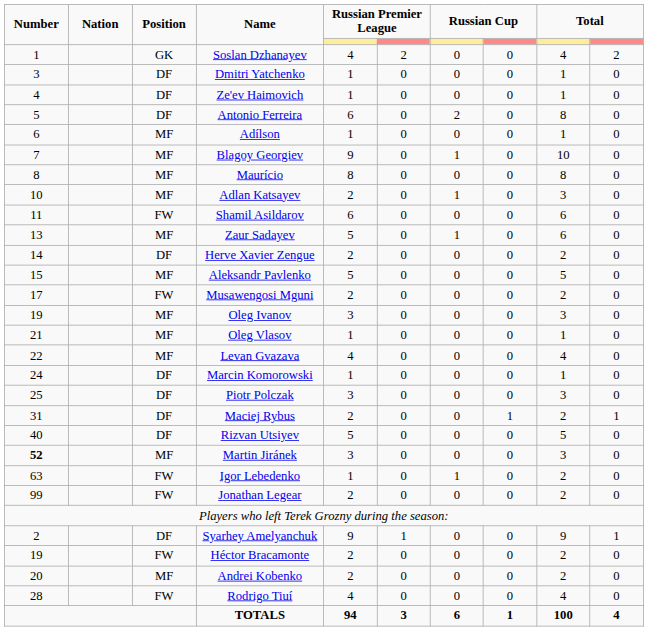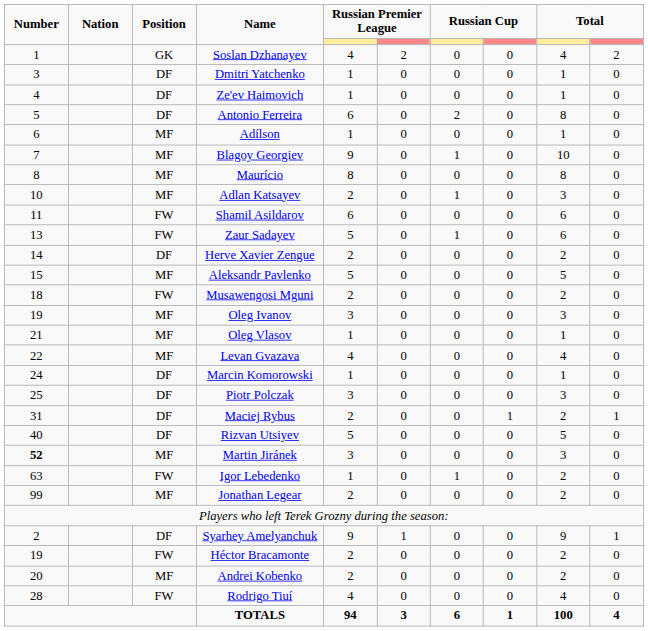 <table class="wikitable" style="font-size: 100%; text-align: center;">
 <tr>
 <td rowspan="2" width="10%" align="center"><strong>Number</strong></td>
 <td rowspan="2" width="10%" align="center"><strong>Nation</strong></td>
 <td rowspan="2" width="10%" align="center"><strong>Position</strong></td>
 <td rowspan="2" width="20%" align="center"><strong>Name</strong></td>
 <td colspan="2" align="center"><strong>Russian Premier League</strong></td>
 <td colspan="2" align="center"><strong>Russian Cup</strong></td>
 <td colspan="2" align="center"><strong>Total</strong></td>
 </tr>
 <tr>
 <th width=60 style="background: #FFEE99"></th>
 <th width=60 style="background: #FF8888"></th>
 <th width=60 style="background: #FFEE99"></th>
 <th width=60 style="background: #FF8888"></th>
 <th width=60 style="background: #FFEE99"></th>
 <th width=60 style="background: #FF8888"></th>
 </tr>
 <tr>
 <td>1</td>
 <td></td>
 <td>GK</td>
 <td><a href='#'>Soslan Dzhanayev</a></td>
 <td>4</td>
 <td>2</td>
 <td>0</td>
 <td>0</td>
 <td>4</td>
 <td>2</td>
 </tr>
 <tr>
 <td>3</td>
 <td></td>
 <td>DF</td>
 <td><a href='#'>Dmitri Yatchenko</a></td>
 <td>1</td>
 <td>0</td>
 <td>0</td>
 <td>0</td>
 <td>1</td>
 <td>0</td>
 </tr>
 <tr>
 <td>4</td>
 <td></td>
 <td>DF</td>
 <td><a href='#'>Ze'ev Haimovich</a></td>
 <td>1</td>
 <td>0</td>
 <td>0</td>
 <td>0</td>
 <td>1</td>
 <td>0</td>
 </tr>
 <tr>
 <td>5</td>
 <td></td>
 <td>DF</td>
 <td><a href='#'>Antonio Ferreira</a></td>
 <td>6</td>
 <td>0</td>
 <td>2</td>
 <td>0</td>
 <td>8</td>
 <td>0</td>
 </tr>
 <tr>
 <td>6</td>
 <td></td>
 <td>MF</td>
 <td><a href='#'>Adílson</a></td>
 <td>1</td>
 <td>0</td>
 <td>0</td>
 <td>0</td>
 <td>1</td>
 <td>0</td>
 </tr>
 <tr>
 <td>7</td>
 <td></td>
 <td>MF</td>
 <td><a href='#'>Blagoy Georgiev</a></td>
 <td>9</td>
 <td>0</td>
 <td>1</td>
 <td>0</td>
 <td>10</td>
 <td>0</td>
 </tr>
 <tr>
 <td>8</td>
 <td></td>
 <td>MF</td>
 <td><a href='#'>Maurício</a></td>
 <td>8</td>
 <td>0</td>
 <td>0</td>
 <td>0</td>
 <td>8</td>
 <td>0</td>
 </tr>
 <tr>
 <td>10</td>
 <td></td>
 <td>MF</td>
 <td><a href='#'>Adlan Katsayev</a></td>
 <td>2</td>
 <td>0</td>
 <td>1</td>
 <td>0</td>
 <td>3</td>
 <td>0</td>
 </tr>
 <tr>
 <td>11</td>
 <td></td>
 <td>FW</td>
 <td><a href='#'>Shamil Asildarov</a></td>
 <td>6</td>
 <td>0</td>
 <td>0</td>
 <td>0</td>
 <td>6</td>
 <td>0</td>
 </tr>
 <tr>
 <td>13</td>
 <td></td>
-<td>MF</td>
+<td>FW</td>
 <td><a href='#'>Zaur Sadayev</a></td>
 <td>5</td>
 <td>0</td>
 <td>1</td>
 <td>0</td>
 <td>6</td>
 <td>0</td>
 </tr>
 <tr>
 <td>14</td>
 <td></td>
 <td>DF</td>
 <td><a href='#'>Herve Xavier Zengue</a></td>
 <td>2</td>
 <td>0</td>
 <td>0</td>
 <td>0</td>
 <td>2</td>
 <td>0</td>
 </tr>
 <tr>
 <td>15</td>
 <td></td>
 <td>MF</td>
 <td><a href='#'>Aleksandr Pavlenko</a></td>
 <td>5</td>
 <td>0</td>
 <td>0</td>
 <td>0</td>
 <td>5</td>
 <td>0</td>
 </tr>
 <tr>
-<td>17</td>
+<td>18</td>
 <td></td>
 <td>FW</td>
 <td><a href='#'>Musawengosi Mguni</a></td>
 <td>2</td>
 <td>0</td>
 <td>0</td>
 <td>0</td>
 <td>2</td>
 <td>0</td>
 </tr>
 <tr>
 <td>19</td>
 <td></td>
 <td>MF</td>
 <td><a href='#'>Oleg Ivanov</a></td>
 <td>3</td>
 <td>0</td>
 <td>0</td>
 <td>0</td>
 <td>3</td>
 <td>0</td>
 </tr>
 <tr>
 <td>21</td>
 <td></td>
 <td>MF</td>
 <td><a href='#'>Oleg Vlasov</a></td>
 <td>1</td>
 <td>0</td>
 <td>0</td>
 <td>0</td>
 <td>1</td>
 <td>0</td>
 </tr>
 <tr>
 <td>22</td>
 <td></td>
 <td>MF</td>
 <td><a href='#'>Levan Gvazava</a></td>
 <td>4</td>
 <td>0</td>
 <td>0</td>
 <td>0</td>
 <td>4</td>
 <td>0</td>
 </tr>
 <tr>
 <td>24</td>
 <td></td>
 <td>DF</td>
 <td><a href='#'>Marcin Komorowski</a></td>
 <td>1</td>
 <td>0</td>
 <td>0</td>
 <td>0</td>
 <td>1</td>
 <td>0</td>
 </tr>
 <tr>
 <td>25</td>
 <td></td>
 <td>DF</td>
 <td><a href='#'>Piotr Polczak</a></td>
 <td>3</td>
 <td>0</td>
 <td>0</td>
 <td>0</td>
 <td>3</td>
 <td>0</td>
 </tr>
 <tr>
 <td>31</td>
 <td></td>
 <td>DF</td>
 <td><a href='#'>Maciej Rybus</a></td>
 <td>2</td>
 <td>0</td>
 <td>0</td>
 <td>1</td>
 <td>2</td>
 <td>1</td>
 </tr>
 <tr>
 <td>40</td>
 <td></td>
 <td>DF</td>
 <td><a href='#'>Rizvan Utsiyev</a></td>
 <td>5</td>
 <td>0</td>
 <td>0</td>
 <td>0</td>
 <td>5</td>
 <td>0</td>
 </tr>
 <tr>
 <td><strong>52</strong></td>
 <td></td>
 <td>MF</td>
 <td><a href='#'>Martin Jiránek</a></td>
 <td>3</td>
 <td>0</td>
 <td>0</td>
 <td>0</td>
 <td>3</td>
 <td>0</td>
 </tr>
 <tr>
 <td>63</td>
 <td></td>
 <td>FW</td>
 <td><a href='#'>Igor Lebedenko</a></td>
 <td>1</td>
 <td>0</td>
 <td>1</td>
 <td>0</td>
 <td>2</td>
 <td>0</td>
 </tr>
 <tr>
 <td>99</td>
 <td></td>
-<td>FW</td>
+<td>MF</td>
 <td><a href='#'>Jonathan Legear</a></td>
 <td>2</td>
 <td>0</td>
 <td>0</td>
 <td>0</td>
 <td>2</td>
 <td>0</td>
 </tr>
 <tr>
 <td colspan="14"><em>Players who left Terek Grozny during the season:</em></td>
 </tr>
 <tr>
 <td>2</td>
 <td></td>
 <td>DF</td>
 <td><a href='#'>Syarhey Amelyanchuk</a></td>
 <td>9</td>
 <td>1</td>
 <td>0</td>
 <td>0</td>
 <td>9</td>
 <td>1</td>
 </tr>
 <tr>
 <td>19</td>
 <td></td>
 <td>FW</td>
 <td><a href='#'>Héctor Bracamonte</a></td>
 <td>2</td>
 <td>0</td>
 <td>0</td>
 <td>0</td>
 <td>2</td>
 <td>0</td>
 </tr>
 <tr>
 <td>20</td>
 <td></td>
 <td>MF</td>
 <td><a href='#'>Andrei Kobenko</a></td>
 <td>2</td>
 <td>0</td>
 <td>0</td>
 <td>0</td>
 <td>2</td>
 <td>0</td>
 </tr>
 <tr>
 <td>28</td>
 <td></td>
 <td>FW</td>
 <td><a href='#'>Rodrigo Tiuí</a></td>
 <td>4</td>
 <td>0</td>
 <td>0</td>
 <td>0</td>
 <td>4</td>
 <td>0</td>
 </tr>
 <tr>
 <td colspan="3"></td>
 <td><strong>TOTALS</strong></td>
 <td><strong>94</strong></td>
 <td><strong>3</strong></td>
 <td><strong>6</strong></td>
 <td><strong>1</strong></td>
 <td><strong>100</strong></td>
 <td><strong>4</strong></td>
 </tr>
 </table>
